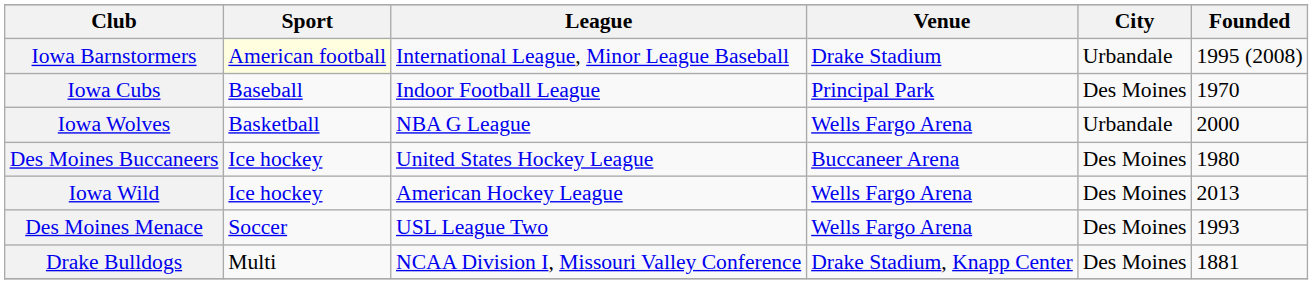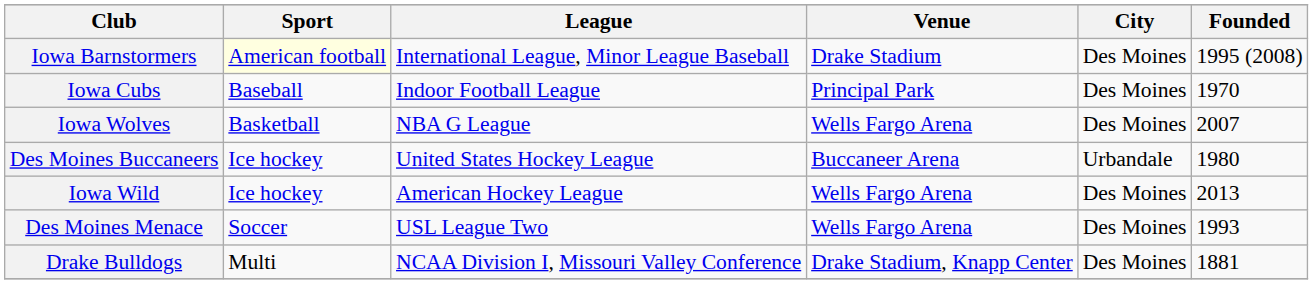 <table class="wikitable sortable">
 <tr>
 </tr>
 <tr>
 <th scope="col">Club</th>
 <th scope="col">Sport</th>
 <th scope="col">League</th>
 <th scope="col">Venue</th>
 <th scope="col">City</th>
 <th scope="col">Founded</th>
 </tr>
 <tr>
 <th scope="row" style="font-weight: normal;"><a href='#'>Iowa Barnstormers</a></th>
 <td style="background: lightyellow;"><a href='#'>American football</a></td>
 <td><a href='#'>International League</a>, <a href='#'>Minor League Baseball</a></td>
 <td><a href='#'>Drake Stadium</a></td>
-<td>Urbandale</td>
+<td>Des Moines</td>
 <td>1995 (2008)</td>
 </tr>
 <tr>
 <th scope="row" style="font-weight: normal;"><a href='#'>Iowa Cubs</a></th>
 <td><a href='#'>Baseball</a></td>
 <td><a href='#'>Indoor Football League</a></td>
 <td><a href='#'>Principal Park</a></td>
 <td>Des Moines</td>
 <td>1970</td>
 </tr>
 <tr>
 <th scope="row" style="font-weight: normal;"><a href='#'>Iowa Wolves</a></th>
 <td><a href='#'>Basketball</a></td>
 <td><a href='#'>NBA G League</a></td>
 <td><a href='#'>Wells Fargo Arena</a></td>
-<td>Urbandale</td>
-<td>2000</td>
+<td>Des Moines</td>
+<td>2007</td>
 </tr>
 <tr>
 <th scope="row" style="font-weight: normal;"><a href='#'>Des Moines Buccaneers</a></th>
 <td><a href='#'>Ice hockey</a></td>
 <td><a href='#'>United States Hockey League</a></td>
 <td><a href='#'>Buccaneer Arena</a></td>
-<td>Des Moines</td>
+<td>Urbandale</td>
 <td>1980</td>
 </tr>
 <tr>
 <th scope="row" style="font-weight: normal;"><a href='#'>Iowa Wild</a></th>
 <td><a href='#'>Ice hockey</a></td>
 <td><a href='#'>American Hockey League</a></td>
 <td><a href='#'>Wells Fargo Arena</a></td>
 <td>Des Moines</td>
 <td>2013</td>
 </tr>
 <tr>
 <th scope="row" style="font-weight: normal;"><a href='#'>Des Moines Menace</a></th>
 <td><a href='#'>Soccer</a></td>
 <td><a href='#'>USL League Two</a></td>
 <td><a href='#'>Wells Fargo Arena</a></td>
 <td>Des Moines</td>
 <td>1993</td>
 </tr>
 <tr>
 <th scope="row" style="font-weight: normal;"><a href='#'>Drake Bulldogs</a></th>
 <td>Multi</td>
 <td><a href='#'>NCAA Division I</a>, <a href='#'>Missouri Valley Conference</a></td>
 <td><a href='#'>Drake Stadium</a>, <a href='#'>Knapp Center</a></td>
 <td>Des Moines</td>
 <td>1881</td>
 </tr>
 <tr>
 </tr>
 </table>
